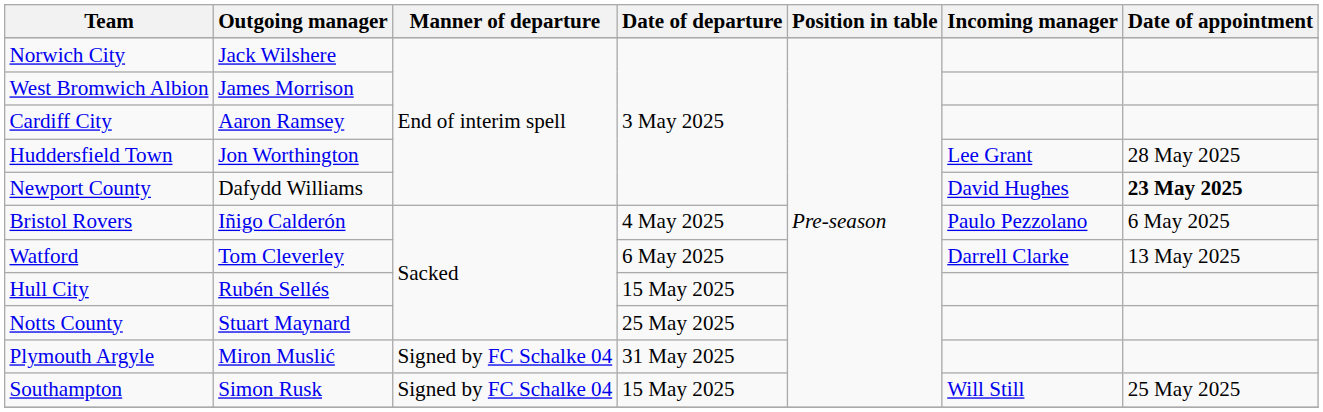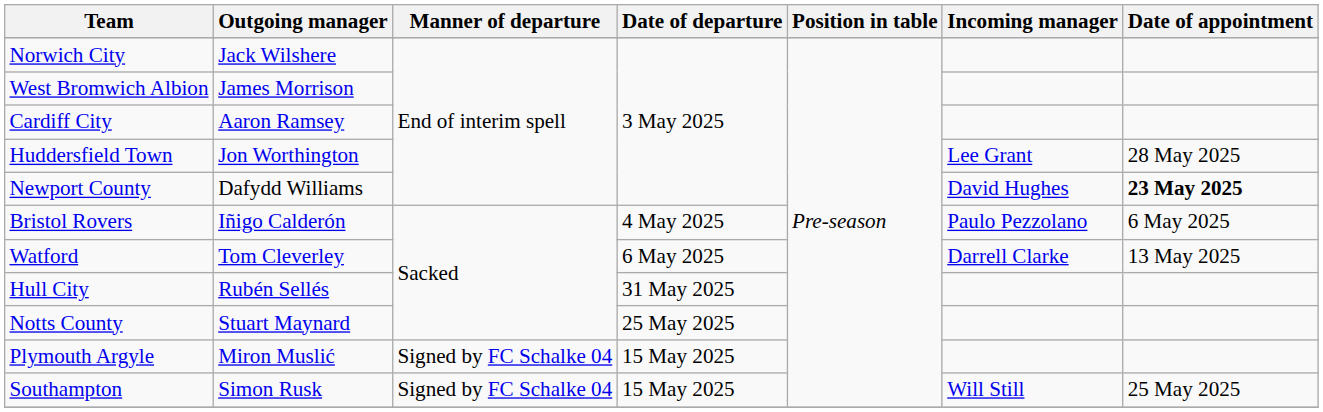 <table class="wikitable sortable">
 <tr>
 <th>Team</th>
 <th>Outgoing manager</th>
 <th>Manner of departure</th>
 <th>Date of departure</th>
 <th>Position in table</th>
 <th>Incoming manager</th>
 <th>Date of appointment</th>
 </tr>
 <tr>
 </tr>
 <tr>
 <td><a href='#'>Norwich City</a></td>
 <td> <a href='#'>Jack Wilshere</a></td>
 <td rowspan="5">End of interim spell</td>
 <td rowspan="5">3 May 2025</td>
 <td rowspan="11"><em>Pre-season</em></td>
 <td></td>
 <td></td>
 </tr>
 <tr>
 <td><a href='#'>West Bromwich Albion</a></td>
 <td> <a href='#'>James Morrison</a></td>
 <td></td>
 <td></td>
 </tr>
 <tr>
 <td><a href='#'>Cardiff City</a></td>
 <td> <a href='#'>Aaron Ramsey</a></td>
 <td></td>
 <td></td>
 </tr>
 <tr>
 <td><a href='#'>Huddersfield Town</a></td>
 <td> <a href='#'>Jon Worthington</a></td>
 <td> <a href='#'>Lee Grant</a></td>
 <td>28 May 2025</td>
 </tr>
 <tr>
 <td><a href='#'>Newport County</a></td>
 <td> Dafydd Williams</td>
 <td> <a href='#'>David Hughes</a></td>
 <td><strong>23 May 2025</strong></td>
 </tr>
 <tr>
 <td><a href='#'>Bristol Rovers</a></td>
 <td> <a href='#'>Iñigo Calderón</a></td>
 <td rowspan="4">Sacked</td>
 <td>4 May 2025</td>
 <td> <a href='#'>Paulo Pezzolano</a></td>
 <td>6 May 2025</td>
 </tr>
 <tr>
 <td><a href='#'>Watford</a></td>
 <td> <a href='#'>Tom Cleverley</a></td>
 <td>6 May 2025</td>
 <td> <a href='#'>Darrell Clarke</a></td>
 <td>13 May 2025</td>
 </tr>
 <tr>
 <td><a href='#'>Hull City</a></td>
 <td> <a href='#'>Rubén Sellés</a></td>
-<td>15 May 2025</td>
+<td>31 May 2025</td>
 <td></td>
 <td></td>
 </tr>
 <tr>
 <td><a href='#'>Notts County</a></td>
 <td> <a href='#'>Stuart Maynard</a></td>
 <td>25 May 2025</td>
 <td></td>
 <td></td>
 </tr>
 <tr>
 <td><a href='#'>Plymouth Argyle</a></td>
 <td> <a href='#'>Miron Muslić</a></td>
 <td>Signed by <a href='#'>FC Schalke 04</a></td>
-<td>31 May 2025</td>
+<td>15 May 2025</td>
 <td></td>
 <td></td>
 </tr>
 <tr>
 <td><a href='#'>Southampton</a></td>
 <td> <a href='#'>Simon Rusk</a></td>
 <td>Signed by <a href='#'>FC Schalke 04</a></td>
 <td>15 May 2025</td>
 <td> <a href='#'>Will Still</a></td>
 <td>25 May 2025</td>
 </tr>
 <tr>
 </tr>
 </table>
